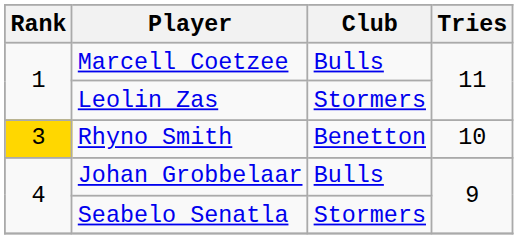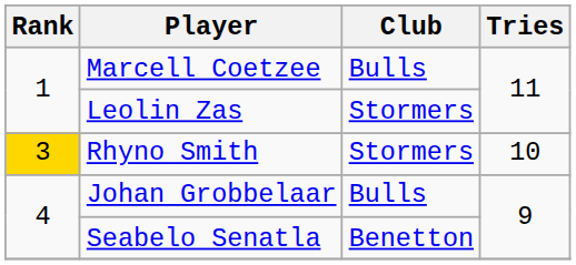 <table class="wikitable sortable" style="text-align:center">
 <tr>
 <th>Rank</th>
 <th>Player</th>
 <th>Club</th>
 <th>Tries</th>
 </tr>
 <tr>
 <td rowspan=2>1</td>
 <td align=left> <a href='#'>Marcell Coetzee</a></td>
 <td align=left> <a href='#'>Bulls</a></td>
 <td rowspan=2>11</td>
 </tr>
 <tr>
 <td align=left> <a href='#'>Leolin Zas</a></td>
 <td align=left> <a href='#'>Stormers</a></td>
 </tr>
 <tr>
 <td style="background: gold;">3</td>
 <td align=left> <a href='#'>Rhyno Smith</a></td>
-<td align=left> <a href='#'>Benetton</a></td>
+<td align=left> <a href='#'>Stormers</a></td>
 <td>10</td>
 </tr>
 <tr>
 <td rowspan=2>4</td>
 <td align=left> <a href='#'>Johan Grobbelaar</a></td>
 <td align=left> <a href='#'>Bulls</a></td>
 <td rowspan=2>9</td>
 </tr>
 <tr>
 <td align=left> <a href='#'>Seabelo Senatla</a></td>
-<td align=left> <a href='#'>Stormers</a></td>
+<td align=left> <a href='#'>Benetton</a></td>
 </tr>
 <tr>
 </tr>
 </table>
